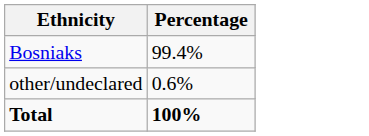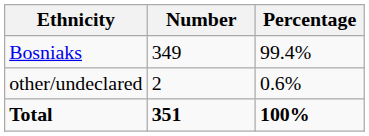 <table class="wikitable">
 <tr>
 <th width="100px">Ethnicity</th>
+<th width="80px">Number</th>
 <th width="80px">Percentage</th>
 </tr>
 <tr>
 <td><a href='#'>Bosniaks</a></td>
+<td>349</td>
 <td>99.4%</td>
 </tr>
 <tr>
 <td>other/undeclared</td>
+<td>2</td>
 <td>0.6%</td>
 </tr>
 <tr>
 <td><strong>Total</strong></td>
+<td><strong>351</strong></td>
 <td><strong>100%</strong></td>
 </tr>
 </table>
